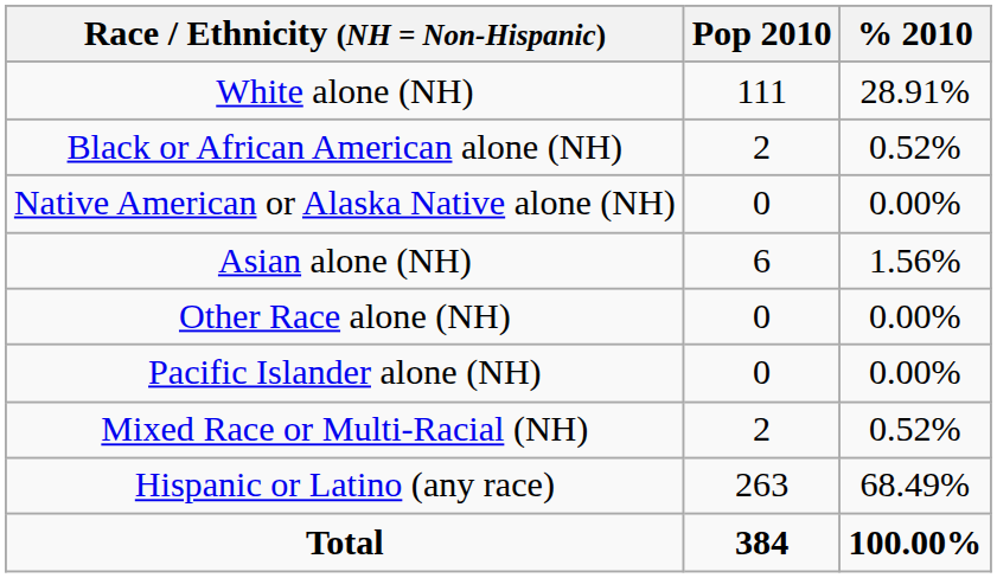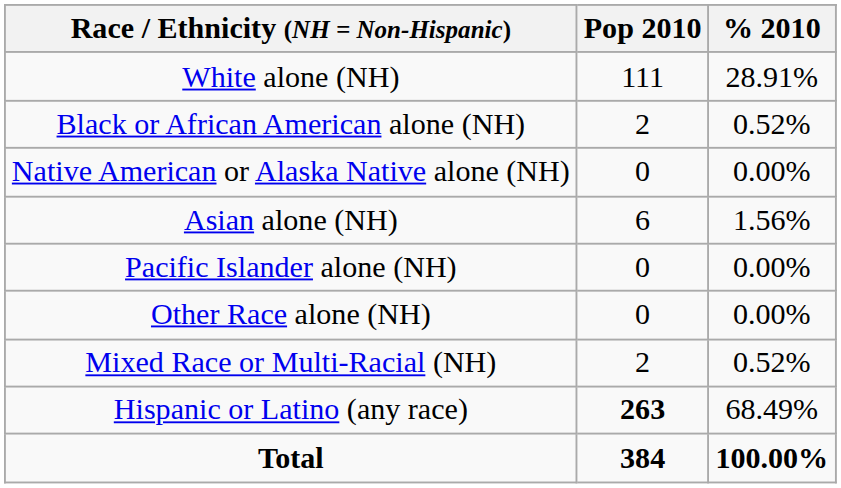 <table class="wikitable" style="text-align:center;">
 <tr>
 <th>Race / Ethnicity <small>(<em>NH = Non-Hispanic</em>)</small></th>
 <th>Pop 2010</th>
 <th>% 2010</th>
 </tr>
 <tr>
 <td><a href='#'>White</a> alone (NH)</td>
 <td>111</td>
 <td>28.91%</td>
 </tr>
 <tr>
 <td><a href='#'>Black or African American</a> alone (NH)</td>
 <td>2</td>
 <td>0.52%</td>
 </tr>
 <tr>
 <td><a href='#'>Native American</a> or <a href='#'>Alaska Native</a> alone (NH)</td>
 <td>0</td>
 <td>0.00%</td>
 </tr>
 <tr>
 <td><a href='#'>Asian</a> alone (NH)</td>
 <td>6</td>
 <td>1.56%</td>
 </tr>
 <tr>
-<td><a href='#'>Other Race</a> alone (NH)</td>
+<td><a href='#'>Pacific Islander</a> alone (NH)</td>
 <td>0</td>
 <td>0.00%</td>
 </tr>
 <tr>
-<td><a href='#'>Pacific Islander</a> alone (NH)</td>
+<td><a href='#'>Other Race</a> alone (NH)</td>
 <td>0</td>
 <td>0.00%</td>
 </tr>
 <tr>
 <td><a href='#'>Mixed Race or Multi-Racial</a> (NH)</td>
 <td>2</td>
 <td>0.52%</td>
 </tr>
 <tr>
 <td><a href='#'>Hispanic or Latino</a> (any race)</td>
-<td>263</td>
+<td><strong>263</strong></td>
 <td>68.49%</td>
 </tr>
 <tr>
 <td><strong>Total</strong></td>
 <td><strong>384</strong></td>
 <td><strong>100.00%</strong></td>
 </tr>
 </table>
